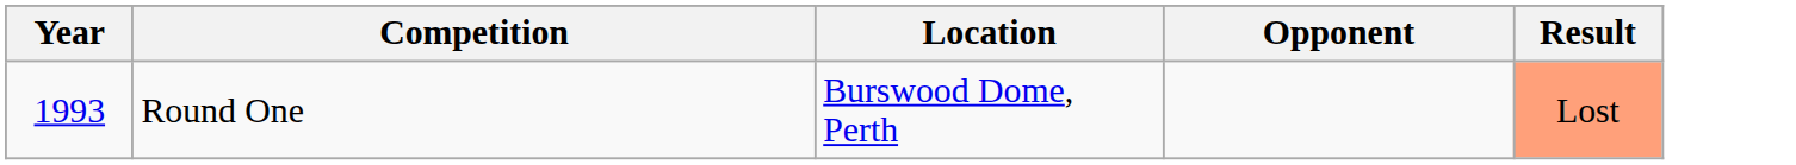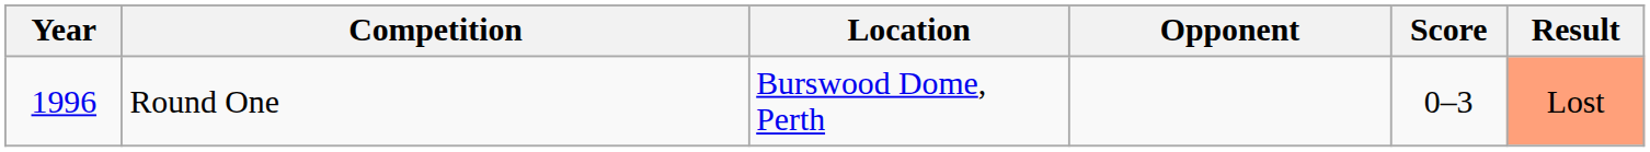 <table class="wikitable">
 <tr>
 <th width="50">Year</th>
 <th width="300">Competition</th>
 <th width="150">Location</th>
 <th width="150">Opponent</th>
+<th width="50">Score</th>
 <th width="60">Result</th>
 </tr>
 <tr>
-<td align="center" rowspan="1"><a href='#'>1993</a></td>
+<td align="center" rowspan="1"><a href='#'>1996</a></td>
 <td>Round One</td>
 <td><a href='#'>Burswood Dome</a>, <a href='#'>Perth</a></td>
 <td></td>
+<td align="center">0–3</td>
 <td align="center" bgcolor="#FFA07A">Lost</td>
 </tr>
 </table>
